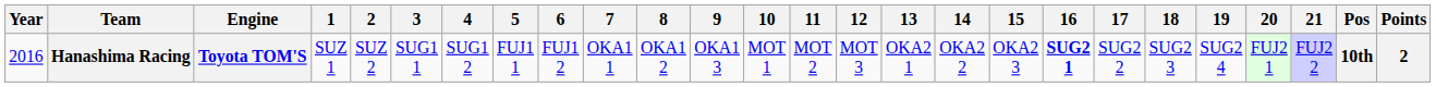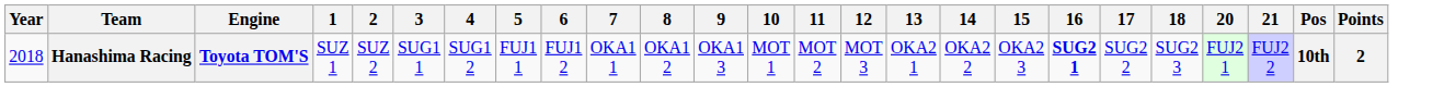 <table class="wikitable" style="text-align:center; font-size:90%">
 <tr>
 <th>Year</th>
 <th>Team</th>
 <th>Engine</th>
 <th>1</th>
 <th>2</th>
 <th>3</th>
 <th>4</th>
 <th>5</th>
 <th>6</th>
 <th>7</th>
 <th>8</th>
 <th>9</th>
 <th>10</th>
 <th>11</th>
 <th>12</th>
 <th>13</th>
 <th>14</th>
 <th>15</th>
 <th>16</th>
 <th>17</th>
 <th>18</th>
-<th>19</th>
 <th>20</th>
 <th>21</th>
 <th>Pos</th>
 <th>Points</th>
 </tr>
 <tr>
-<td><a href='#'>2016</a></td>
+<td><a href='#'>2018</a></td>
 <th>Hanashima Racing</th>
 <th><a href='#'>Toyota TOM'S</a></th>
 <td style="background:#;"><a href='#'>SUZ<br>1</a></td>
 <td style="background:#;"><a href='#'>SUZ<br>2</a></td>
 <td style="background:#;"><a href='#'>SUG1<br>1</a></td>
 <td style="background:#;"><a href='#'>SUG1<br>2</a></td>
 <td style="background:#;"><a href='#'>FUJ1<br>1</a></td>
 <td style="background:#;"><a href='#'>FUJ1<br>2</a></td>
 <td style="background:#;"><a href='#'>OKA1<br>1</a></td>
 <td style="background:#;"><a href='#'>OKA1<br>2</a></td>
 <td style="background:#;"><a href='#'>OKA1<br>3</a></td>
 <td style="background:#;"><a href='#'>MOT<br>1</a></td>
 <td style="background:#;"><a href='#'>MOT<br>2</a></td>
 <td style="background:#;"><a href='#'>MOT<br>3</a></td>
 <td style="background:#;"><a href='#'>OKA2<br>1</a></td>
 <td style="background:#;"><a href='#'>OKA2<br>2</a></td>
 <td style="background:#;"><a href='#'>OKA2<br>3</a></td>
 <td style="background:#;"><strong><a href='#'>SUG2<br>1</a></strong></td>
 <td style="background:#;"><a href='#'>SUG2<br>2</a></td>
 <td style="background:#;"><a href='#'>SUG2<br>3</a></td>
-<td style="background:#;"><a href='#'>SUG2<br>4</a></td>
 <td style="background:#dfffdf;"><a href='#'>FUJ2<br>1</a><br></td>
 <td style="background:#cfcfff;"><a href='#'>FUJ2<br>2</a><br></td>
 <th>10th</th>
 <th>2</th>
 </tr>
 </table>
